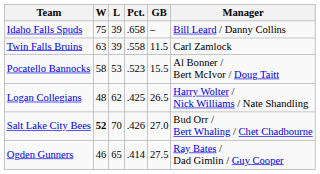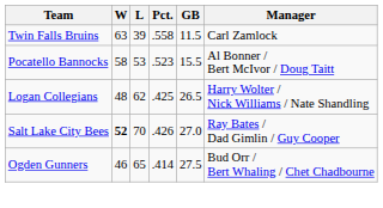 <table class="wikitable">
 <tr>
 <th>Team</th>
 <th>W</th>
 <th>L</th>
 <th>Pct.</th>
 <th>GB</th>
 <th>Manager</th>
-</tr>
-<tr>
-<td><a href='#'>Idaho Falls Spuds</a></td>
-<td>75</td>
-<td>39</td>
-<td>.658</td>
-<td>–</td>
-<td><a href='#'>Bill Leard</a> / Danny Collins</td>
 </tr>
 <tr>
 <td><a href='#'>Twin Falls Bruins</a></td>
 <td>63</td>
 <td>39</td>
 <td>.558</td>
 <td>11.5</td>
 <td>Carl Zamlock</td>
 </tr>
 <tr>
 <td><a href='#'>Pocatello Bannocks</a></td>
 <td>58</td>
 <td>53</td>
 <td>.523</td>
 <td>15.5</td>
 <td>Al Bonner /<br> Bert McIvor / <a href='#'>Doug Taitt</a></td>
 </tr>
 <tr>
 <td><a href='#'>Logan Collegians</a></td>
 <td>48</td>
 <td>62</td>
 <td>.425</td>
 <td>26.5</td>
 <td><a href='#'>Harry Wolter</a> /<br> <a href='#'>Nick Williams</a> / Nate Shandling</td>
 </tr>
 <tr>
 <td><a href='#'>Salt Lake City Bees</a></td>
 <td><strong>52</strong></td>
 <td>70</td>
 <td>.426</td>
 <td>27.0</td>
-<td>Bud Orr /<br> <a href='#'>Bert Whaling</a> / <a href='#'>Chet Chadbourne</a></td>
+<td><a href='#'>Ray Bates</a> /<br> Dad Gimlin / <a href='#'>Guy Cooper</a></td>
 </tr>
 <tr>
 <td><a href='#'>Ogden Gunners</a></td>
 <td>46</td>
 <td>65</td>
 <td>.414</td>
 <td>27.5</td>
-<td><a href='#'>Ray Bates</a> /<br> Dad Gimlin / <a href='#'>Guy Cooper</a></td>
+<td>Bud Orr /<br> <a href='#'>Bert Whaling</a> / <a href='#'>Chet Chadbourne</a></td>
 </tr>
 </table>
